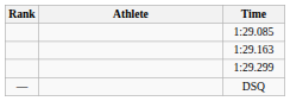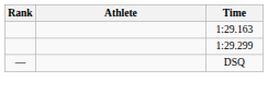 <table class=wikitable style="text-align:center">
 <tr>
 <th width=40>Rank</th>
 <th width=250>Athlete</th>
 <th width=80>Time</th>
-</tr>
-<tr>
-<td></td>
-<td align=left></td>
-<td>1:29.085</td>
 </tr>
 <tr>
 <td></td>
 <td align=left></td>
 <td>1:29.163</td>
 </tr>
 <tr>
 <td></td>
 <td align=left></td>
 <td>1:29.299</td>
 </tr>
 <tr>
 <td>—</td>
 <td align=left></td>
 <td>DSQ</td>
 </tr>
 </table>
